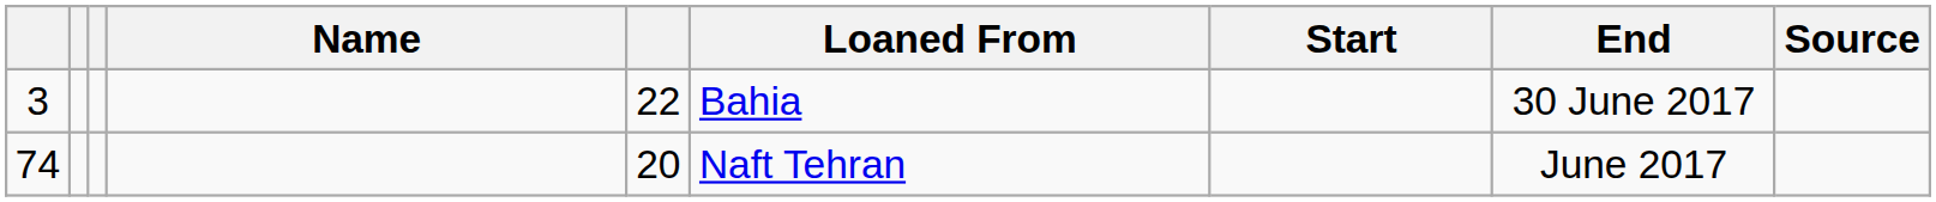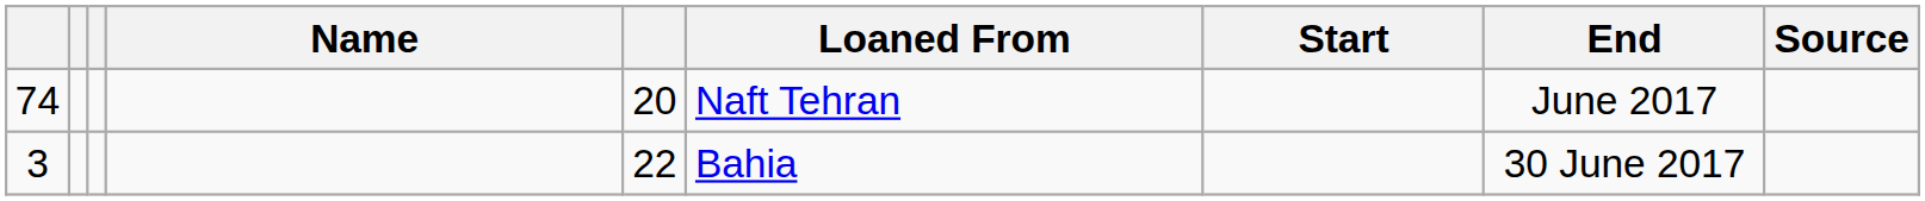 <table class="wikitable plainrowheaders sortable" style="font-size:95%">
 <tr>
 <th></th>
 <th></th>
 <th></th>
 <th scope="col" style="width:190px;">Name</th>
 <th></th>
 <th scope="col" style="width:190px;">Loaned From</th>
 <th scope="col" style="width:100px;">Start</th>
 <th scope="col" style="width:100px;">End</th>
 <th>Source</th>
 </tr>
 <tr>
+<td align=center>74</td>
+<td align=center></td>
+<td align=center></td>
+<td></td>
+<td align=center>20</td>
+<td><a href='#'>Naft Tehran</a></td>
+<td align=center></td>
+<td align=center>June 2017</td>
+<td align=center></td>
+</tr>
+<tr>
 <td align=center>3</td>
 <td align=center></td>
 <td align=center></td>
 <td></td>
 <td align=center>22</td>
 <td> <a href='#'>Bahia</a></td>
 <td align=center></td>
 <td align=center>30 June 2017</td>
 <td align=center></td>
 </tr>
-<tr>
-<td align=center>74</td>
-<td align=center></td>
-<td align=center></td>
-<td></td>
-<td align=center>20</td>
-<td><a href='#'>Naft Tehran</a></td>
-<td align=center></td>
-<td align=center>June 2017</td>
-<td align=center></td>
-</tr>
 </table>
